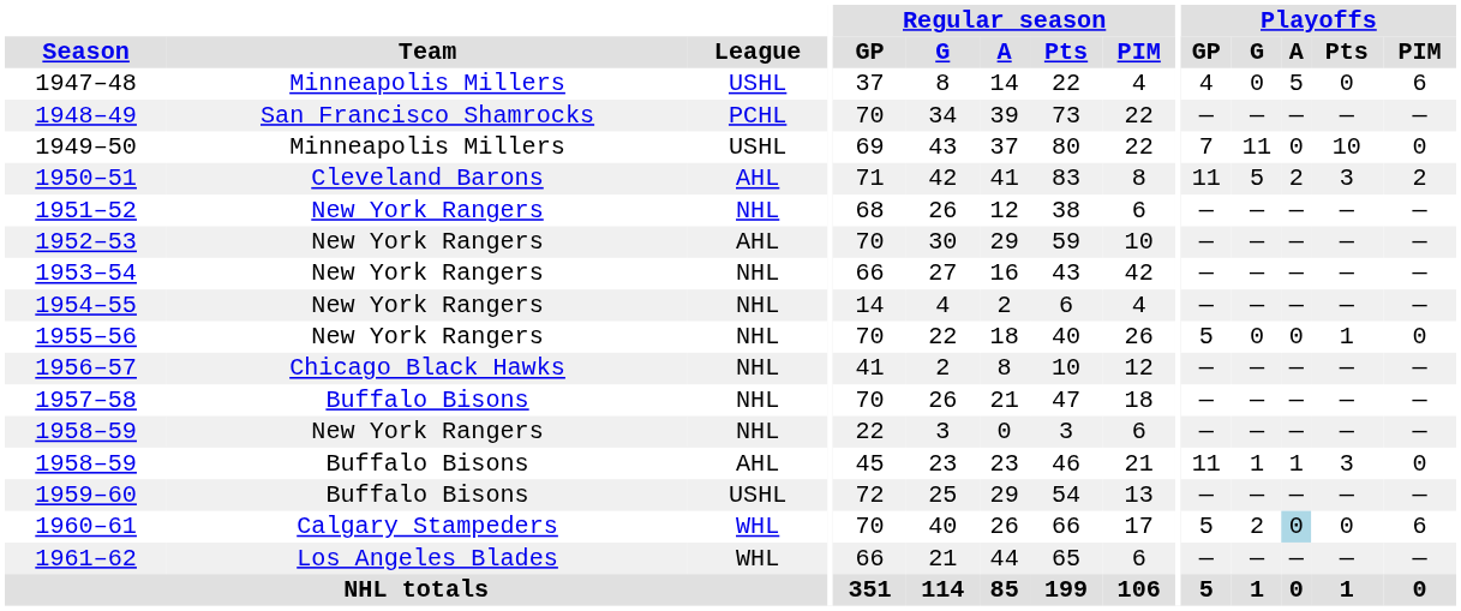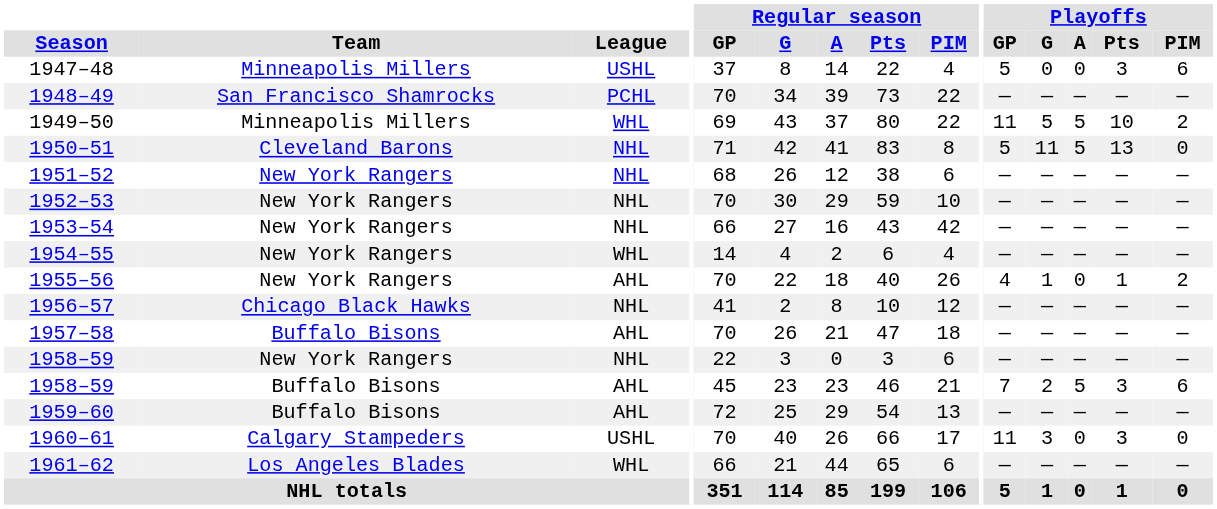 <table border="0" cellpadding="1" cellspacing="0" style="text-align:center; width:60em">
 <tr bgcolor="#e0e0e0">
 <th colspan="3" bgcolor="#ffffff"></th>
 <th rowspan="100" bgcolor="#ffffff"></th>
 <th colspan="5"><a href='#'>Regular season</a></th>
 <th rowspan="100" bgcolor="#ffffff"></th>
 <th colspan="5"><a href='#'>Playoffs</a></th>
 </tr>
 <tr bgcolor="#e0e0e0">
 <th><a href='#'>Season</a></th>
 <th>Team</th>
 <th>League</th>
 <th>GP</th>
 <th><a href='#'>G</a></th>
 <th><a href='#'>A</a></th>
 <th><a href='#'>Pts</a></th>
 <th><a href='#'>PIM</a></th>
 <th>GP</th>
 <th>G</th>
 <th>A</th>
 <th>Pts</th>
 <th>PIM</th>
 </tr>
 <tr>
 <td>1947–48</td>
 <td><a href='#'>Minneapolis Millers</a></td>
 <td><a href='#'>USHL</a></td>
 <td>37</td>
 <td>8</td>
 <td>14</td>
 <td>22</td>
 <td>4</td>
-<td>4</td>
-<td>0</td>
 <td>5</td>
 <td>0</td>
+<td>0</td>
+<td>3</td>
 <td>6</td>
 </tr>
 <tr bgcolor="#f0f0f0">
 <td><a href='#'>1948–49</a></td>
 <td><a href='#'>San Francisco Shamrocks</a></td>
 <td><a href='#'>PCHL</a></td>
 <td>70</td>
 <td>34</td>
 <td>39</td>
 <td>73</td>
 <td>22</td>
 <td>—</td>
 <td>—</td>
 <td>—</td>
 <td>—</td>
 <td>—</td>
 </tr>
 <tr>
 <td>1949–50</td>
 <td>Minneapolis Millers</td>
-<td>USHL</td>
+<td><a href='#'>WHL</a></td>
 <td>69</td>
 <td>43</td>
 <td>37</td>
 <td>80</td>
 <td>22</td>
-<td>7</td>
 <td>11</td>
-<td>0</td>
+<td>5</td>
+<td>5</td>
 <td>10</td>
-<td>0</td>
+<td>2</td>
 </tr>
 <tr bgcolor="#f0f0f0">
 <td><a href='#'>1950–51</a></td>
 <td><a href='#'>Cleveland Barons</a></td>
-<td><a href='#'>AHL</a></td>
+<td><a href='#'>NHL</a></td>
 <td>71</td>
 <td>42</td>
 <td>41</td>
 <td>83</td>
 <td>8</td>
+<td>5</td>
 <td>11</td>
 <td>5</td>
-<td>2</td>
-<td>3</td>
-<td>2</td>
+<td>13</td>
+<td>0</td>
 </tr>
 <tr>
 <td><a href='#'>1951–52</a></td>
 <td><a href='#'>New York Rangers</a></td>
 <td><a href='#'>NHL</a></td>
 <td>68</td>
 <td>26</td>
 <td>12</td>
 <td>38</td>
 <td>6</td>
 <td>—</td>
 <td>—</td>
 <td>—</td>
 <td>—</td>
 <td>—</td>
 </tr>
 <tr bgcolor="#f0f0f0">
 <td><a href='#'>1952–53</a></td>
 <td>New York Rangers</td>
-<td>AHL</td>
+<td>NHL</td>
 <td>70</td>
 <td>30</td>
 <td>29</td>
 <td>59</td>
 <td>10</td>
 <td>—</td>
 <td>—</td>
 <td>—</td>
 <td>—</td>
 <td>—</td>
 </tr>
 <tr>
 <td><a href='#'>1953–54</a></td>
 <td>New York Rangers</td>
 <td>NHL</td>
 <td>66</td>
 <td>27</td>
 <td>16</td>
 <td>43</td>
 <td>42</td>
 <td>—</td>
 <td>—</td>
 <td>—</td>
 <td>—</td>
 <td>—</td>
 </tr>
 <tr bgcolor="#f0f0f0">
 <td><a href='#'>1954–55</a></td>
 <td>New York Rangers</td>
-<td>NHL</td>
+<td>WHL</td>
 <td>14</td>
 <td>4</td>
 <td>2</td>
 <td>6</td>
 <td>4</td>
 <td>—</td>
 <td>—</td>
 <td>—</td>
 <td>—</td>
 <td>—</td>
 </tr>
 <tr>
 <td><a href='#'>1955–56</a></td>
 <td>New York Rangers</td>
-<td>NHL</td>
+<td>AHL</td>
 <td>70</td>
 <td>22</td>
 <td>18</td>
 <td>40</td>
 <td>26</td>
-<td>5</td>
-<td>0</td>
+<td>4</td>
+<td>1</td>
 <td>0</td>
 <td>1</td>
-<td>0</td>
+<td>2</td>
 </tr>
 <tr bgcolor="#f0f0f0">
 <td><a href='#'>1956–57</a></td>
 <td><a href='#'>Chicago Black Hawks</a></td>
 <td>NHL</td>
 <td>41</td>
 <td>2</td>
 <td>8</td>
 <td>10</td>
 <td>12</td>
 <td>—</td>
 <td>—</td>
 <td>—</td>
 <td>—</td>
 <td>—</td>
 </tr>
 <tr>
 <td><a href='#'>1957–58</a></td>
 <td><a href='#'>Buffalo Bisons</a></td>
-<td>NHL</td>
+<td>AHL</td>
 <td>70</td>
 <td>26</td>
 <td>21</td>
 <td>47</td>
 <td>18</td>
 <td>—</td>
 <td>—</td>
 <td>—</td>
 <td>—</td>
 <td>—</td>
 </tr>
 <tr bgcolor="#f0f0f0">
 <td><a href='#'>1958–59</a></td>
 <td>New York Rangers</td>
 <td>NHL</td>
 <td>22</td>
 <td>3</td>
 <td>0</td>
 <td>3</td>
 <td>6</td>
 <td>—</td>
 <td>—</td>
 <td>—</td>
 <td>—</td>
 <td>—</td>
 </tr>
 <tr>
 <td><a href='#'>1958–59</a></td>
 <td>Buffalo Bisons</td>
 <td>AHL</td>
 <td>45</td>
 <td>23</td>
 <td>23</td>
 <td>46</td>
 <td>21</td>
-<td>11</td>
-<td>1</td>
-<td>1</td>
+<td>7</td>
+<td>2</td>
+<td>5</td>
 <td>3</td>
-<td>0</td>
+<td>6</td>
 </tr>
 <tr bgcolor="#f0f0f0">
 <td><a href='#'>1959–60</a></td>
 <td>Buffalo Bisons</td>
-<td>USHL</td>
+<td>AHL</td>
 <td>72</td>
 <td>25</td>
 <td>29</td>
 <td>54</td>
 <td>13</td>
 <td>—</td>
 <td>—</td>
 <td>—</td>
 <td>—</td>
 <td>—</td>
 </tr>
 <tr>
 <td><a href='#'>1960–61</a></td>
 <td><a href='#'>Calgary Stampeders</a></td>
-<td><a href='#'>WHL</a></td>
+<td>USHL</td>
 <td>70</td>
 <td>40</td>
 <td>26</td>
 <td>66</td>
 <td>17</td>
-<td>5</td>
-<td>2</td>
-<td style="background: lightblue;">0</td>
+<td>11</td>
+<td>3</td>
 <td>0</td>
-<td>6</td>
+<td>3</td>
+<td>0</td>
 </tr>
 <tr bgcolor="#f0f0f0">
 <td><a href='#'>1961–62</a></td>
 <td><a href='#'>Los Angeles Blades</a></td>
 <td>WHL</td>
 <td>66</td>
 <td>21</td>
 <td>44</td>
 <td>65</td>
 <td>6</td>
 <td>—</td>
 <td>—</td>
 <td>—</td>
 <td>—</td>
 <td>—</td>
 </tr>
 <tr bgcolor="#e0e0e0">
 <th colspan="3">NHL totals</th>
 <th>351</th>
 <th>114</th>
 <th>85</th>
 <th>199</th>
 <th>106</th>
 <th>5</th>
 <th>1</th>
 <th>0</th>
 <th>1</th>
 <th>0</th>
 </tr>
 </table>
